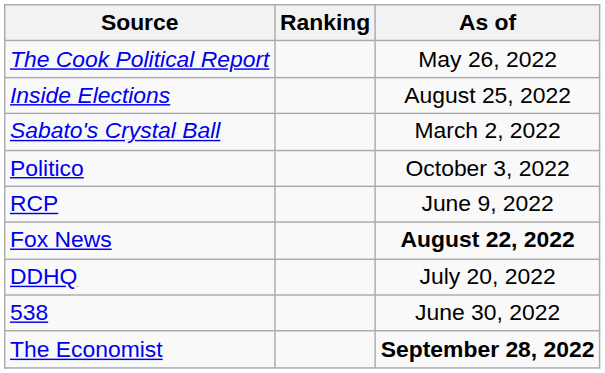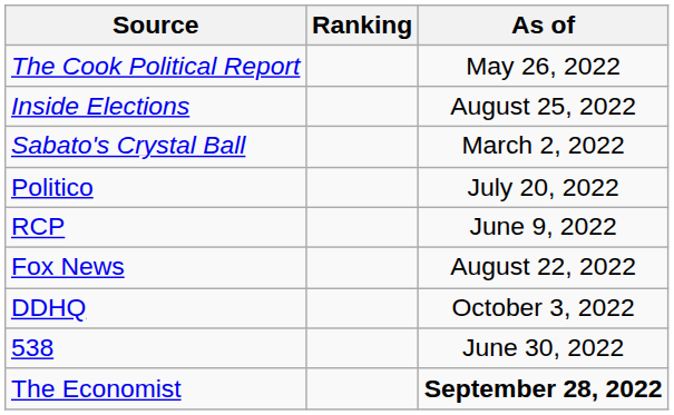 <table class="wikitable" style="text-align:center">
 <tr>
 <th>Source</th>
 <th>Ranking</th>
 <th>As of</th>
 </tr>
 <tr>
 <td align=left><em><a href='#'>The Cook Political Report</a></em></td>
 <td></td>
 <td>May 26, 2022</td>
 </tr>
 <tr>
 <td align=left><em><a href='#'>Inside Elections</a></em></td>
 <td></td>
 <td>August 25, 2022</td>
 </tr>
 <tr>
 <td align=left><em><a href='#'>Sabato's Crystal Ball</a></em></td>
 <td></td>
 <td>March 2, 2022</td>
 </tr>
 <tr>
 <td style="text-align:left;"><a href='#'>Politico</a></td>
 <td></td>
-<td>October 3, 2022</td>
+<td>July 20, 2022</td>
 </tr>
 <tr>
 <td style="text-align:left;"><a href='#'>RCP</a></td>
 <td></td>
 <td>June 9, 2022</td>
 </tr>
 <tr>
 <td align=left><a href='#'>Fox News</a></td>
 <td></td>
-<td><strong>August 22, 2022</strong></td>
+<td>August 22, 2022</td>
 </tr>
 <tr>
 <td align="left"><a href='#'>DDHQ</a></td>
 <td></td>
-<td>July 20, 2022</td>
+<td>October 3, 2022</td>
 </tr>
 <tr>
 <td style="text-align:left;"><a href='#'>538</a></td>
 <td></td>
 <td>June 30, 2022</td>
 </tr>
 <tr>
 <td align="left"><a href='#'>The Economist</a></td>
 <td></td>
 <td><strong>September 28, 2022</strong></td>
 </tr>
 </table>
